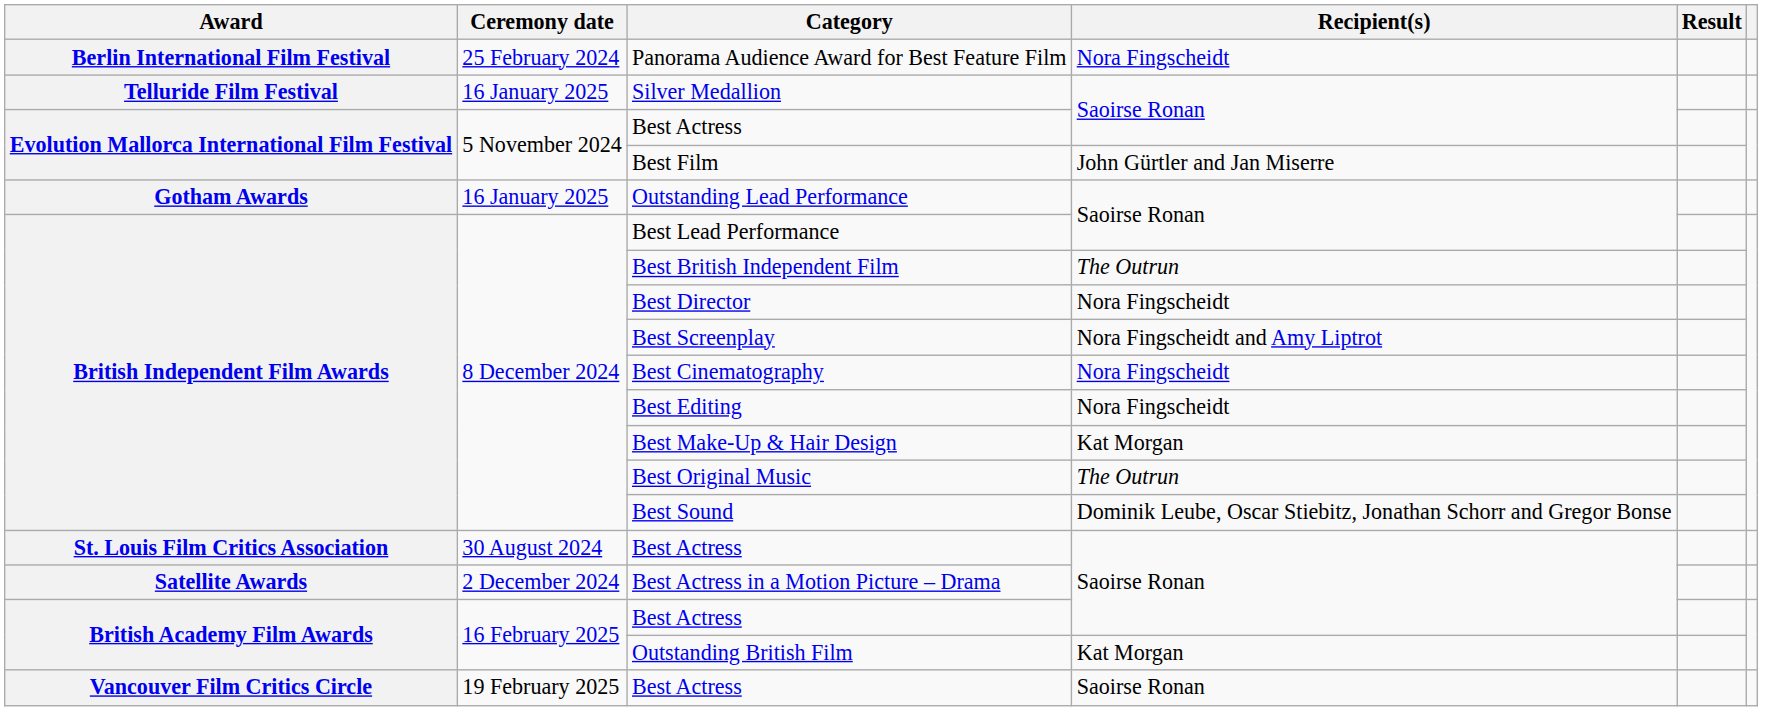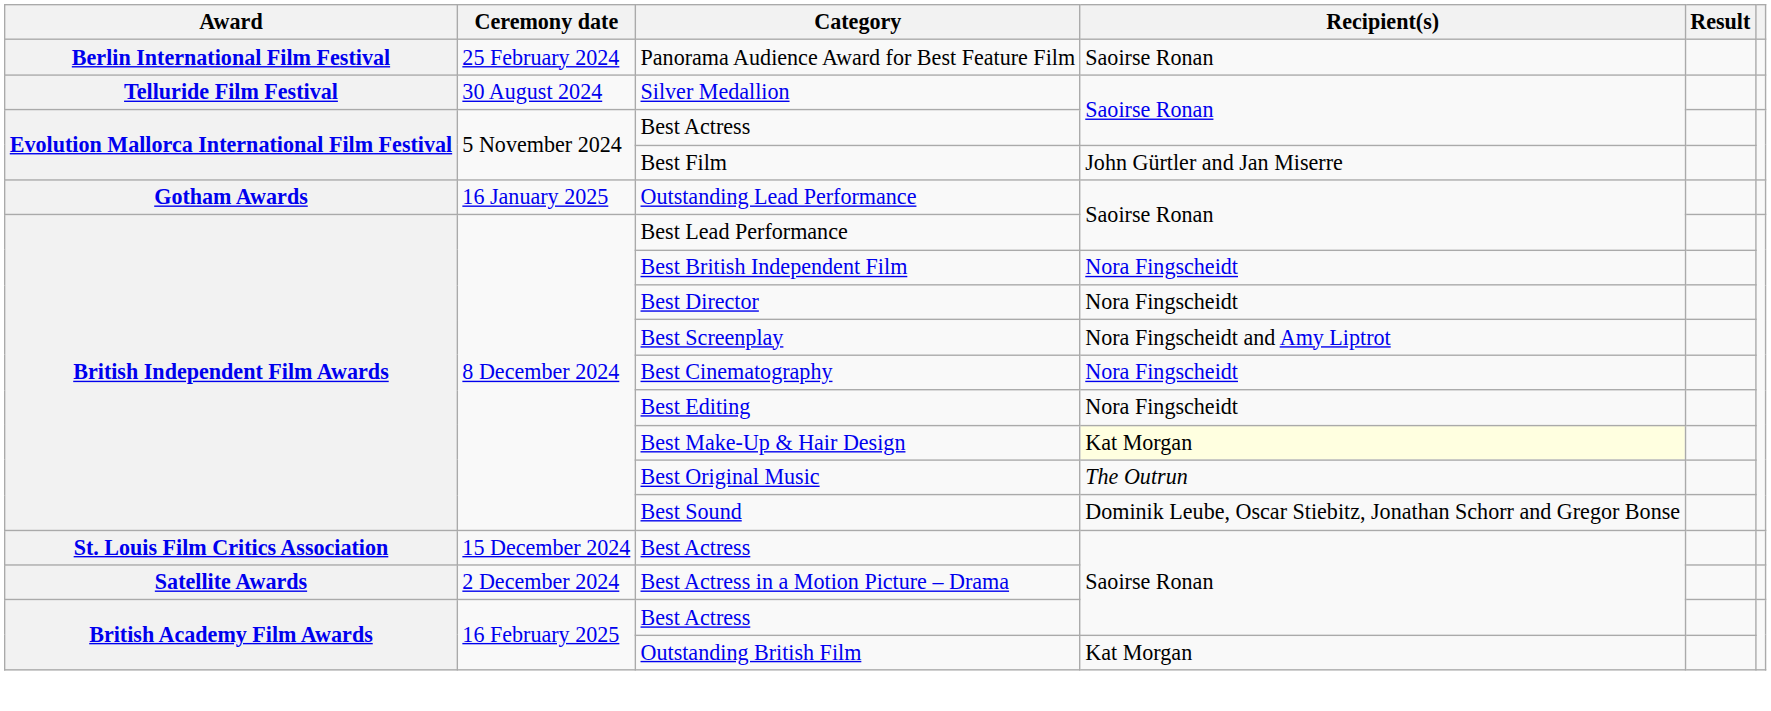 <table class="wikitable sortable plainrowheaders">
 <tr>
 <th scope="col">Award</th>
 <th scope="col">Ceremony date</th>
 <th scope="col">Category</th>
 <th scope="col">Recipient(s)</th>
 <th scope="col">Result</th>
 <th scope="col" class="unsortable"></th>
 </tr>
 <tr>
 <th scope="row"><a href='#'>Berlin International Film Festival</a></th>
 <td><a href='#'>25 February 2024</a></td>
 <td>Panorama Audience Award for Best Feature Film</td>
-<td><a href='#'>Nora Fingscheidt</a></td>
+<td>Saoirse Ronan</td>
 <td></td>
 <td align="center"></td>
 </tr>
 <tr>
 <th scope="row"><a href='#'>Telluride Film Festival</a></th>
-<td><a href='#'>16 January 2025</a></td>
+<td><a href='#'>30 August 2024</a></td>
 <td><a href='#'>Silver Medallion</a></td>
 <td rowspan="2"><a href='#'>Saoirse Ronan</a></td>
 <td></td>
 <td align="center"></td>
 </tr>
 <tr>
 <th scope="row" rowspan="2"><a href='#'>Evolution Mallorca International Film Festival</a></th>
 <td rowspan="2">5 November 2024</td>
 <td>Best Actress</td>
 <td></td>
 <td rowspan="2" align="center"></td>
 </tr>
 <tr>
 <td>Best Film</td>
 <td>John Gürtler and Jan Miserre</td>
 <td></td>
 </tr>
 <tr>
 <th scope="row"><a href='#'>Gotham Awards</a></th>
 <td><a href='#'>16 January 2025</a></td>
 <td><a href='#'>Outstanding Lead Performance</a></td>
 <td rowspan="2">Saoirse Ronan</td>
 <td></td>
 <td align="center"></td>
 </tr>
 <tr>
 <th rowspan="9" scope="row"><a href='#'>British Independent Film Awards</a></th>
 <td rowspan="9"><a href='#'>8 December 2024</a></td>
 <td>Best Lead Performance</td>
 <td></td>
 <td rowspan="9" align="center"></td>
 </tr>
 <tr>
 <td><a href='#'>Best British Independent Film</a></td>
-<td><em>The Outrun</em></td>
+<td><a href='#'>Nora Fingscheidt</a></td>
 <td></td>
 </tr>
 <tr>
 <td><a href='#'>Best Director</a></td>
 <td>Nora Fingscheidt</td>
 <td></td>
 </tr>
 <tr>
 <td><a href='#'>Best Screenplay</a></td>
 <td>Nora Fingscheidt and <a href='#'>Amy Liptrot</a></td>
 <td></td>
 </tr>
 <tr>
 <td><a href='#'>Best Cinematography</a></td>
 <td><a href='#'>Nora Fingscheidt</a></td>
 <td></td>
 </tr>
 <tr>
 <td><a href='#'>Best Editing</a></td>
 <td>Nora Fingscheidt</td>
 <td></td>
 </tr>
 <tr>
 <td><a href='#'>Best Make-Up & Hair Design</a></td>
-<td>Kat Morgan</td>
+<td style="background: lightyellow;">Kat Morgan</td>
 <td></td>
 </tr>
 <tr>
 <td><a href='#'>Best Original Music</a></td>
 <td><em>The Outrun</em></td>
 <td></td>
 </tr>
 <tr>
 <td><a href='#'>Best Sound</a></td>
 <td>Dominik Leube, Oscar Stiebitz, Jonathan Schorr and Gregor Bonse</td>
 <td></td>
 </tr>
 <tr>
 <th scope="row"><a href='#'>St. Louis Film Critics Association</a></th>
-<td><a href='#'>30 August 2024</a></td>
+<td><a href='#'>15 December 2024</a></td>
 <td><a href='#'>Best Actress</a></td>
 <td rowspan="3">Saoirse Ronan</td>
 <td></td>
 <td align="center"></td>
 </tr>
 <tr>
 <th scope="row"><a href='#'>Satellite Awards</a></th>
 <td><a href='#'>2 December 2024</a></td>
 <td><a href='#'>Best Actress in a Motion Picture – Drama</a></td>
 <td></td>
 <td align="center"></td>
 </tr>
 <tr>
 <th rowspan="2" scope="row"><a href='#'>British Academy Film Awards</a></th>
 <td rowspan="2"><a href='#'>16 February 2025</a></td>
 <td><a href='#'>Best Actress</a></td>
 <td></td>
 <td rowspan="2" align="center"></td>
 </tr>
 <tr>
 <td><a href='#'>Outstanding British Film</a></td>
 <td>Kat Morgan</td>
 <td></td>
 </tr>
-<tr>
-<th scope="row"><a href='#'>Vancouver Film Critics Circle</a></th>
-<td>19 February 2025</td>
-<td><a href='#'>Best Actress</a></td>
-<td>Saoirse Ronan</td>
-<td></td>
-<td align="center"></td>
-</tr>
 </table>
